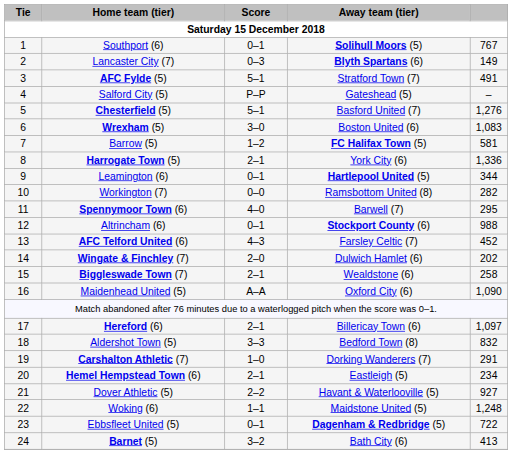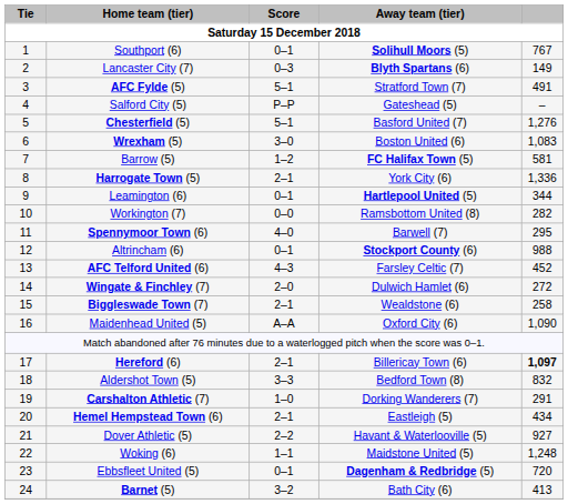 <table class="wikitable" style="width: 700px; background:WhiteSmoke; text-align:center; font-size:90%">
 <tr>
 <td scope="col" style="width:  7.50%; background:silver;"><strong>Tie</strong></td>
 <td scope="col" style="width: 36.25%; background:silver;"><strong>Home team (tier)</strong></td>
 <td scope="col" style="width: 12.50%; background:silver;"><strong>Score</strong></td>
 <td scope="col" style="width: 36.25%; background:silver;"><strong>Away team (tier)</strong></td>
 <td scope="col" style="width:  7.50%; background:silver;"><strong></strong></td>
 </tr>
 <tr>
 <td colspan="5" style= background:White><strong>Saturday 15 December 2018</strong></td>
 </tr>
 <tr>
 <td>1</td>
 <td><a href='#'>Southport</a> (6)</td>
 <td>0–1</td>
 <td><strong><a href='#'>Solihull Moors</a></strong> (5)</td>
 <td>767</td>
 </tr>
 <tr>
 <td>2</td>
 <td><a href='#'>Lancaster City</a> (7)</td>
 <td>0–3</td>
 <td><strong><a href='#'>Blyth Spartans</a></strong> (6)</td>
 <td>149</td>
 </tr>
 <tr>
 <td>3</td>
 <td><strong><a href='#'>AFC Fylde</a></strong> (5)</td>
 <td>5–1</td>
 <td><a href='#'>Stratford Town</a> (7)</td>
 <td>491</td>
 </tr>
 <tr>
 <td>4</td>
 <td><a href='#'>Salford City</a> (5)</td>
 <td>P–P</td>
 <td><a href='#'>Gateshead</a> (5)</td>
 <td>–</td>
 </tr>
 <tr>
 <td>5</td>
 <td><strong><a href='#'>Chesterfield</a></strong> (5)</td>
 <td>5–1</td>
 <td><a href='#'>Basford United</a> (7)</td>
 <td>1,276</td>
 </tr>
 <tr>
 <td>6</td>
 <td><strong><a href='#'>Wrexham</a></strong> (5)</td>
 <td>3–0</td>
 <td><a href='#'>Boston United</a> (6)</td>
 <td>1,083</td>
 </tr>
 <tr>
 <td>7</td>
 <td><a href='#'>Barrow</a> (5)</td>
 <td>1–2</td>
 <td><strong><a href='#'>FC Halifax Town</a></strong> (5)</td>
 <td>581</td>
 </tr>
 <tr>
 <td>8</td>
 <td><strong><a href='#'>Harrogate Town</a></strong> (5)</td>
 <td>2–1</td>
 <td><a href='#'>York City</a> (6)</td>
 <td>1,336</td>
 </tr>
 <tr>
 <td>9</td>
 <td><a href='#'>Leamington</a> (6)</td>
 <td>0–1</td>
 <td><strong><a href='#'>Hartlepool United</a></strong> (5)</td>
 <td>344</td>
 </tr>
 <tr>
 <td>10</td>
 <td><a href='#'>Workington</a> (7)</td>
 <td>0–0</td>
 <td><a href='#'>Ramsbottom United</a> (8)</td>
 <td>282</td>
 </tr>
 <tr>
 <td>11</td>
 <td><strong><a href='#'>Spennymoor Town</a></strong> (6)</td>
 <td>4–0</td>
 <td><a href='#'>Barwell</a> (7)</td>
 <td>295</td>
 </tr>
 <tr>
 <td>12</td>
 <td><a href='#'>Altrincham</a> (6)</td>
 <td>0–1</td>
 <td><strong><a href='#'>Stockport County</a></strong> (6)</td>
 <td>988</td>
 </tr>
 <tr>
 <td>13</td>
 <td><strong><a href='#'>AFC Telford United</a></strong> (6)</td>
 <td>4–3</td>
 <td><a href='#'>Farsley Celtic</a> (7)</td>
 <td>452</td>
 </tr>
 <tr>
 <td>14</td>
 <td><strong><a href='#'>Wingate & Finchley</a></strong> (7)</td>
 <td>2–0</td>
 <td><a href='#'>Dulwich Hamlet</a> (6)</td>
-<td>202</td>
+<td>272</td>
 </tr>
 <tr>
 <td>15</td>
 <td><strong><a href='#'>Biggleswade Town</a></strong> (7)</td>
 <td>2–1</td>
 <td><a href='#'>Wealdstone</a> (6)</td>
 <td>258</td>
 </tr>
 <tr>
 <td>16</td>
 <td><a href='#'>Maidenhead United</a> (5)</td>
 <td>A–A</td>
 <td><a href='#'>Oxford City</a> (6)</td>
 <td>1,090</td>
 </tr>
 <tr>
 <td colspan="5" style="background:GhostWhite; height:20px; text-align:center; font-size:90%">Match abandoned after 76 minutes due to a waterlogged pitch when the score was 0–1.</td>
 </tr>
 <tr>
 <td>17</td>
 <td><strong><a href='#'>Hereford</a></strong> (6)</td>
 <td>2–1</td>
 <td><a href='#'>Billericay Town</a> (6)</td>
-<td>1,097</td>
+<td><strong>1,097</strong></td>
 </tr>
 <tr>
 <td>18</td>
 <td><a href='#'>Aldershot Town</a> (5)</td>
 <td>3–3</td>
 <td><a href='#'>Bedford Town</a> (8)</td>
 <td>832</td>
 </tr>
 <tr>
 <td>19</td>
 <td><strong><a href='#'>Carshalton Athletic</a></strong> (7)</td>
 <td>1–0</td>
 <td><a href='#'>Dorking Wanderers</a> (7)</td>
 <td>291</td>
 </tr>
 <tr>
 <td>20</td>
 <td><strong><a href='#'>Hemel Hempstead Town</a></strong> (6)</td>
 <td>2–1</td>
 <td><a href='#'>Eastleigh</a> (5)</td>
-<td>234</td>
+<td>434</td>
 </tr>
 <tr>
 <td>21</td>
 <td><a href='#'>Dover Athletic</a> (5)</td>
 <td>2–2</td>
 <td><a href='#'>Havant & Waterlooville</a> (5)</td>
 <td>927</td>
 </tr>
 <tr>
 <td>22</td>
 <td><a href='#'>Woking</a> (6)</td>
 <td>1–1</td>
 <td><a href='#'>Maidstone United</a> (5)</td>
 <td>1,248</td>
 </tr>
 <tr>
 <td>23</td>
 <td><a href='#'>Ebbsfleet United</a> (5)</td>
 <td>0–1</td>
 <td><strong><a href='#'>Dagenham & Redbridge</a></strong> (5)</td>
-<td>722</td>
+<td>720</td>
 </tr>
 <tr>
 <td>24</td>
 <td><strong><a href='#'>Barnet</a></strong> (5)</td>
 <td>3–2</td>
 <td><a href='#'>Bath City</a> (6)</td>
 <td>413</td>
 </tr>
 <tr>
 </tr>
 </table>
